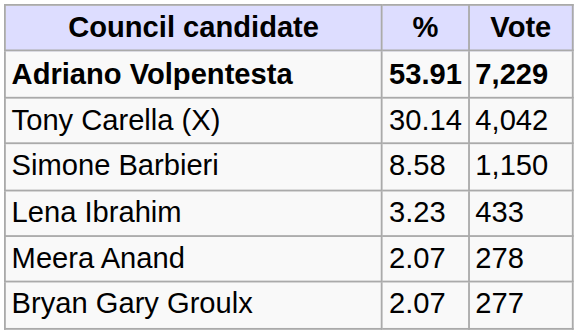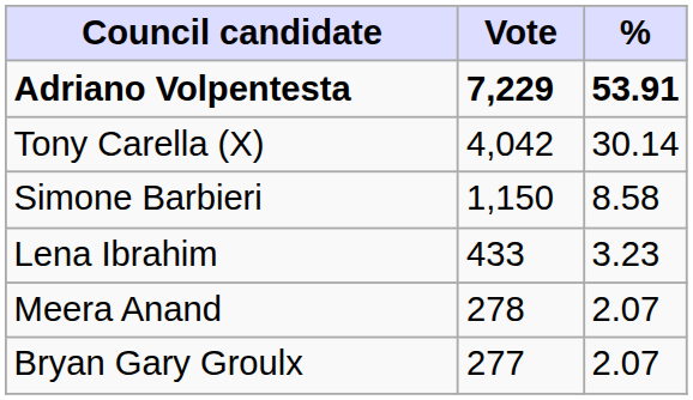 <table class="wikitable">
 <tr>
 <th style="background:#ddf; width:200px;">Council candidate</th>
+<th style="background:#ddf; width:50px;">Vote</th>
 <th style="background:#ddf; width:30px;">%</th>
-<th style="background:#ddf; width:50px;">Vote</th>
 </tr>
 <tr>
 <td><strong>Adriano Volpentesta</strong></td>
+<td><strong>7,229</strong></td>
 <td><strong>53.91</strong></td>
-<td><strong>7,229</strong></td>
 </tr>
 <tr>
 <td>Tony Carella (X)</td>
+<td>4,042</td>
 <td>30.14</td>
-<td>4,042</td>
 </tr>
 <tr>
 <td>Simone Barbieri</td>
+<td>1,150</td>
 <td>8.58</td>
-<td>1,150</td>
 </tr>
 <tr>
 <td>Lena Ibrahim</td>
+<td>433</td>
 <td>3.23</td>
-<td>433</td>
 </tr>
 <tr>
 <td>Meera Anand</td>
+<td>278</td>
 <td>2.07</td>
-<td>278</td>
 </tr>
 <tr>
 <td>Bryan Gary Groulx</td>
+<td>277</td>
 <td>2.07</td>
-<td>277</td>
 </tr>
 </table>
